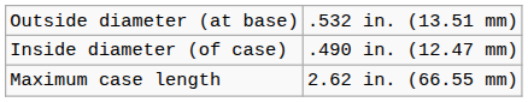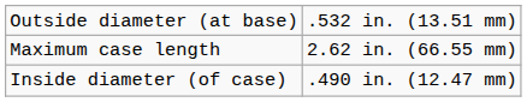 <table class="wikitable">
 <tr>
 <td>Outside diameter (at base)</td>
 <td>.532 in. (13.51 mm)</td>
 </tr>
 <tr>
+<td>Maximum case length</td>
+<td>2.62 in. (66.55 mm)</td>
+</tr>
+<tr>
 <td>Inside diameter (of case)</td>
 <td>.490 in. (12.47 mm)</td>
 </tr>
-<tr>
-<td>Maximum case length</td>
-<td>2.62 in. (66.55 mm)</td>
-</tr>
 </table>
